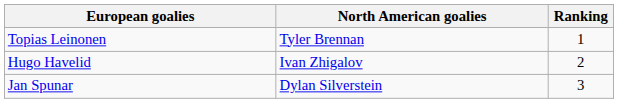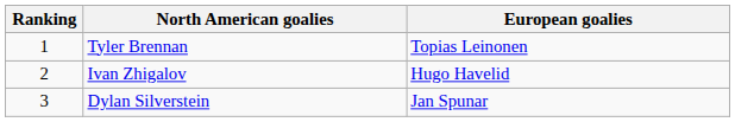 <table class="wikitable">
 <tr>
+<th style="width:4em;">Ranking</th>
+<th style="width:18em;">North American goalies</th>
 <th style="width:18em;">European goalies</th>
-<th style="width:18em;">North American goalies</th>
-<th style="width:4em;">Ranking</th>
 </tr>
 <tr>
+<td style="text-align:center;">1</td>
+<td> <a href='#'>Tyler Brennan</a></td>
 <td> <a href='#'>Topias Leinonen</a></td>
-<td> <a href='#'>Tyler Brennan</a></td>
-<td style="text-align:center;">1</td>
 </tr>
 <tr>
+<td style="text-align:center;">2</td>
+<td> <a href='#'>Ivan Zhigalov</a></td>
 <td> <a href='#'>Hugo Havelid</a></td>
-<td> <a href='#'>Ivan Zhigalov</a></td>
-<td style="text-align:center;">2</td>
 </tr>
 <tr>
+<td style="text-align:center;">3</td>
+<td> <a href='#'>Dylan Silverstein</a></td>
 <td> <a href='#'>Jan Spunar</a></td>
-<td> <a href='#'>Dylan Silverstein</a></td>
-<td style="text-align:center;">3</td>
 </tr>
 </table>
